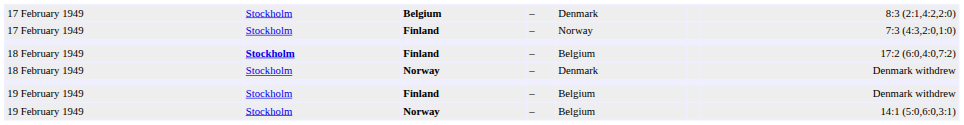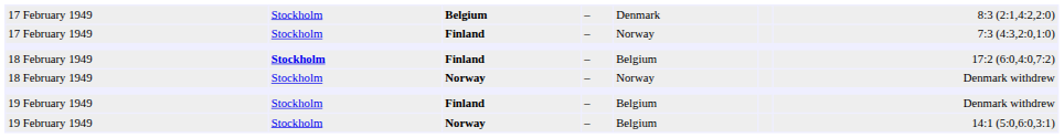 <table cellspacing="2" border="0" cellpadding="3" bgcolor="#EFEFFF" width="90%">
 <tr>
 <td bgcolor="#EEEEEE">17 February 1949</td>
 <td bgcolor="#EEEEEE"><a href='#'>Stockholm</a></td>
 <td bgcolor="#EEEEEE"> <strong>Belgium</strong></td>
 <td bgcolor="#EEEEEE">–</td>
 <td bgcolor="#EEEEEE"> Denmark</td>
 <td bgcolor="#EEEEEE"></td>
 <td bgcolor="#EEEEEE" align="right">8:3 (2:1,4:2,2:0)</td>
 </tr>
 <tr>
 <td bgcolor="#EEEEEE">17 February 1949</td>
 <td bgcolor="#EEEEEE"><a href='#'>Stockholm</a></td>
 <td bgcolor="#EEEEEE"> <strong>Finland</strong></td>
 <td bgcolor="#EEEEEE">–</td>
 <td bgcolor="#EEEEEE"> Norway</td>
 <td bgcolor="#EEEEEE"></td>
 <td bgcolor="#EEEEEE" align="right">7:3 (4:3,2:0,1:0)</td>
 </tr>
 <tr>
 <td></td>
 </tr>
 <tr>
 <td bgcolor="#EEEEEE">18 February 1949</td>
 <td bgcolor="#EEEEEE"><strong><a href='#'>Stockholm</a></strong></td>
 <td bgcolor="#EEEEEE"> <strong>Finland</strong></td>
 <td bgcolor="#EEEEEE">–</td>
 <td bgcolor="#EEEEEE"> Belgium</td>
 <td bgcolor="#EEEEEE"></td>
 <td bgcolor="#EEEEEE" align="right">17:2 (6:0,4:0,7:2)</td>
 </tr>
 <tr>
 <td bgcolor="#EEEEEE">18 February 1949</td>
 <td bgcolor="#EEEEEE"><a href='#'>Stockholm</a></td>
 <td bgcolor="#EEEEEE"> <strong>Norway</strong></td>
 <td bgcolor="#EEEEEE">–</td>
-<td bgcolor="#EEEEEE"> Denmark</td>
+<td bgcolor="#EEEEEE"> Norway</td>
 <td bgcolor="#EEEEEE"></td>
 <td bgcolor="#EEEEEE" align="right">Denmark withdrew</td>
 </tr>
 <tr>
 <td></td>
 </tr>
 <tr>
 <td bgcolor="#EEEEEE">19 February 1949</td>
 <td bgcolor="#EEEEEE"><a href='#'>Stockholm</a></td>
 <td bgcolor="#EEEEEE"> <strong>Finland</strong></td>
 <td bgcolor="#EEEEEE">–</td>
 <td bgcolor="#EEEEEE"> Belgium</td>
 <td bgcolor="#EEEEEE"></td>
 <td bgcolor="#EEEEEE" align="right">Denmark withdrew</td>
 </tr>
 <tr>
 <td bgcolor="#EEEEEE">19 February 1949</td>
 <td bgcolor="#EEEEEE"><a href='#'>Stockholm</a></td>
 <td bgcolor="#EEEEEE"> <strong>Norway</strong></td>
 <td bgcolor="#EEEEEE">–</td>
 <td bgcolor="#EEEEEE"> Belgium</td>
 <td bgcolor="#EEEEEE"></td>
 <td bgcolor="#EEEEEE" align="right">14:1 (5:0,6:0,3:1)</td>
 </tr>
 </table>
